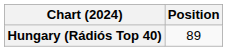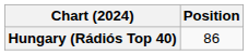 <table class="wikitable plainrowheaders">
 <tr>
 <th>Chart (2024)</th>
 <th>Position</th>
 </tr>
 <tr>
 <th scope="row">Hungary (Rádiós Top 40)</th>
-<td align="center">89</td>
+<td align="center">86</td>
 </tr>
 </table>
